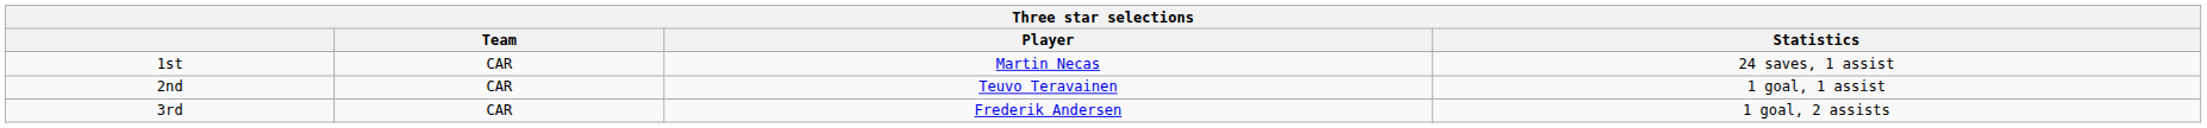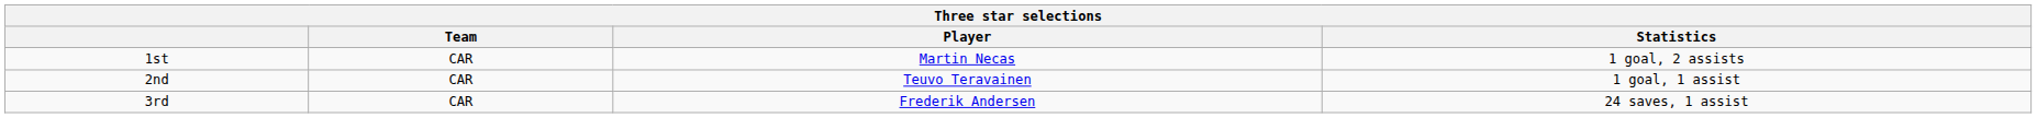 <table class="wikitable" style="width:100%;text-align: center;">
 <tr>
 <th colspan=4>Three star selections</th>
 </tr>
 <tr>
 <th style="width:15%;"></th>
 <th style="width:15%;">Team</th>
 <th style="width:35%;">Player</th>
 <th style="width:35%;">Statistics</th>
 </tr>
 <tr>
 <td>1st</td>
 <td>CAR</td>
 <td><a href='#'>Martin Necas</a></td>
-<td>24 saves, 1 assist</td>
+<td>1 goal, 2 assists</td>
 </tr>
 <tr>
 <td>2nd</td>
 <td>CAR</td>
 <td><a href='#'>Teuvo Teravainen</a></td>
 <td>1 goal, 1 assist</td>
 </tr>
 <tr>
 <td>3rd</td>
 <td>CAR</td>
 <td><a href='#'>Frederik Andersen</a></td>
-<td>1 goal, 2 assists</td>
+<td>24 saves, 1 assist</td>
 </tr>
 </table>
